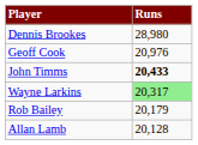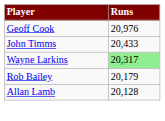 <table class="wikitable" style="width:28%">
 <tr style="background:#bdb76b;">
 <th style="background:maroon; color:white; text-align:left;">Player</th>
 <th style="background:maroon; color:white; text-align:left;">Runs</th>
-</tr>
-<tr>
-<td><a href='#'>Dennis Brookes</a></td>
-<td>28,980</td>
 </tr>
 <tr>
 <td><a href='#'>Geoff Cook</a></td>
 <td>20,976</td>
 </tr>
 <tr>
 <td><a href='#'>John Timms</a></td>
-<td><strong>20,433</strong></td>
+<td>20,433</td>
 </tr>
 <tr>
 <td><a href='#'>Wayne Larkins</a></td>
 <td style="background: lightgreen;">20,317</td>
 </tr>
 <tr>
 <td><a href='#'>Rob Bailey</a></td>
 <td>20,179</td>
 </tr>
 <tr>
 <td><a href='#'>Allan Lamb</a></td>
 <td>20,128</td>
 </tr>
 </table>
